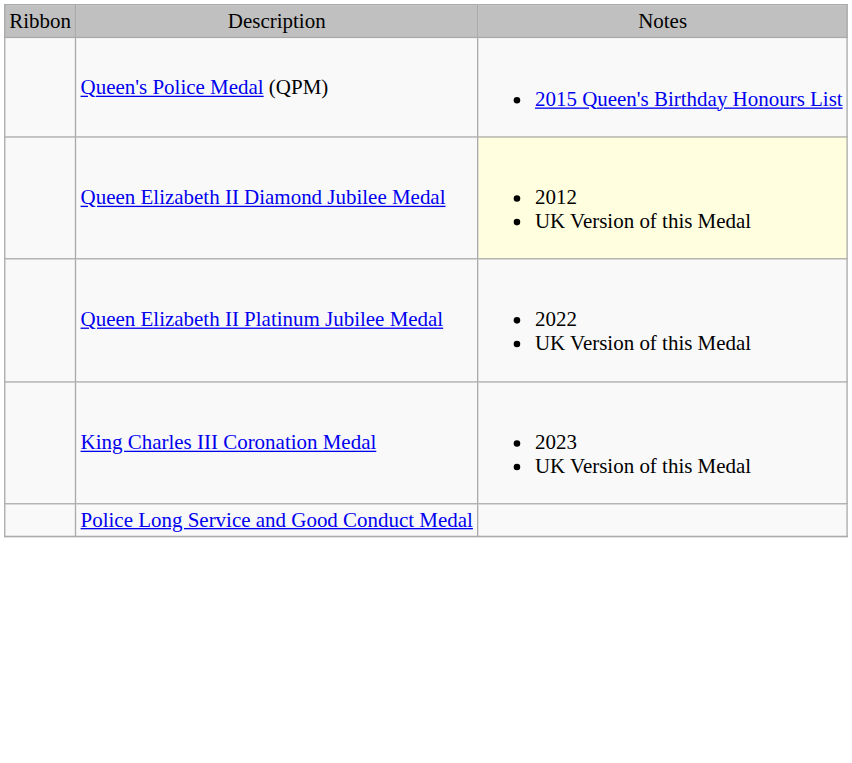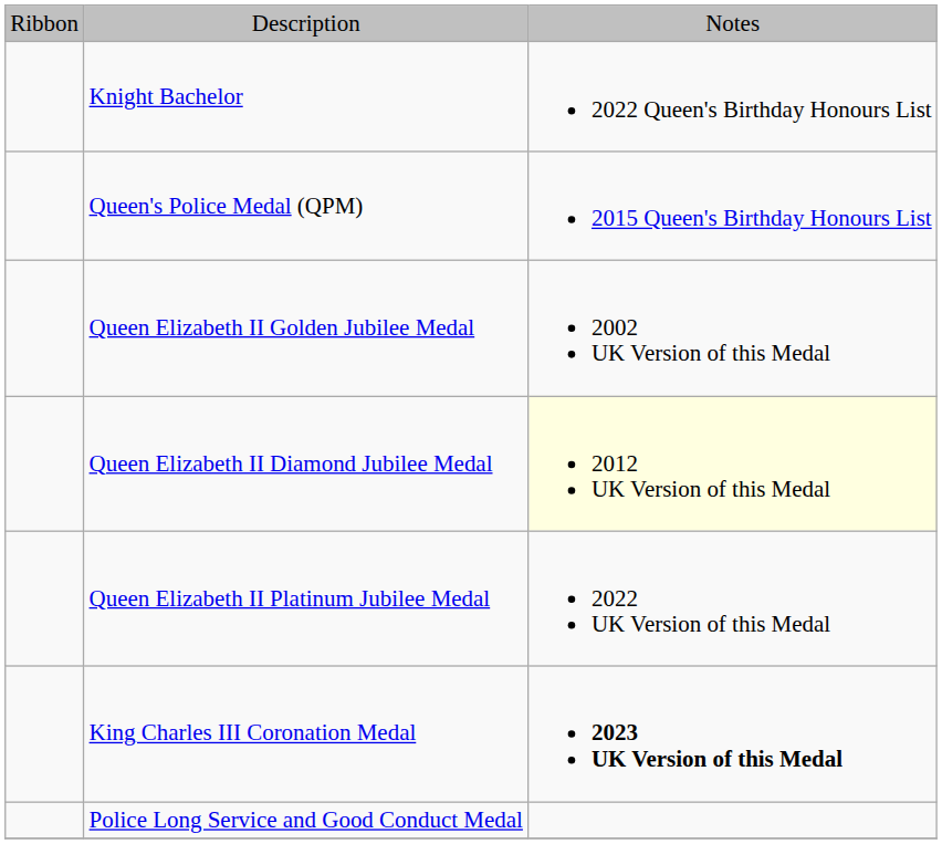 <table class="wikitable" style="margin:1em auto;">
 <tr style="background:silver;" align="center">
 <td>Ribbon</td>
 <td>Description</td>
 <td>Notes</td>
 </tr>
 <tr>
 <td></td>
+<td><a href='#'>Knight Bachelor</a></td>
+<td><br><ul><li>2022 Queen's Birthday Honours List</li></ul></td>
+</tr>
+<tr>
+<td></td>
 <td><a href='#'>Queen's Police Medal</a> (QPM)</td>
 <td><br><ul><li><a href='#'>2015 Queen's Birthday Honours List</a></li></ul></td>
+</tr>
+<tr>
+<td></td>
+<td><a href='#'>Queen Elizabeth II Golden Jubilee Medal</a></td>
+<td><br><ul><li>2002</li><li>UK Version of this Medal</li></ul></td>
 </tr>
 <tr>
 <td></td>
 <td><a href='#'>Queen Elizabeth II Diamond Jubilee Medal</a></td>
 <td style="background: lightyellow;"><br><ul><li>2012</li><li>UK Version of this Medal</li></ul></td>
 </tr>
 <tr>
 <td></td>
 <td><a href='#'>Queen Elizabeth II Platinum Jubilee Medal</a></td>
 <td><br><ul><li>2022</li><li>UK Version of this Medal</li></ul></td>
 </tr>
 <tr>
 <td></td>
 <td><a href='#'>King Charles III Coronation Medal</a></td>
-<td><br><ul><li>2023</li><li>UK Version of this Medal</li></ul></td>
+<td><strong><br><ul><li>2023</li><li>UK Version of this Medal</li></ul></strong></td>
 </tr>
 <tr>
 <td></td>
 <td><a href='#'>Police Long Service and Good Conduct Medal</a></td>
 <td></td>
 </tr>
 <tr>
 </tr>
 </table>
